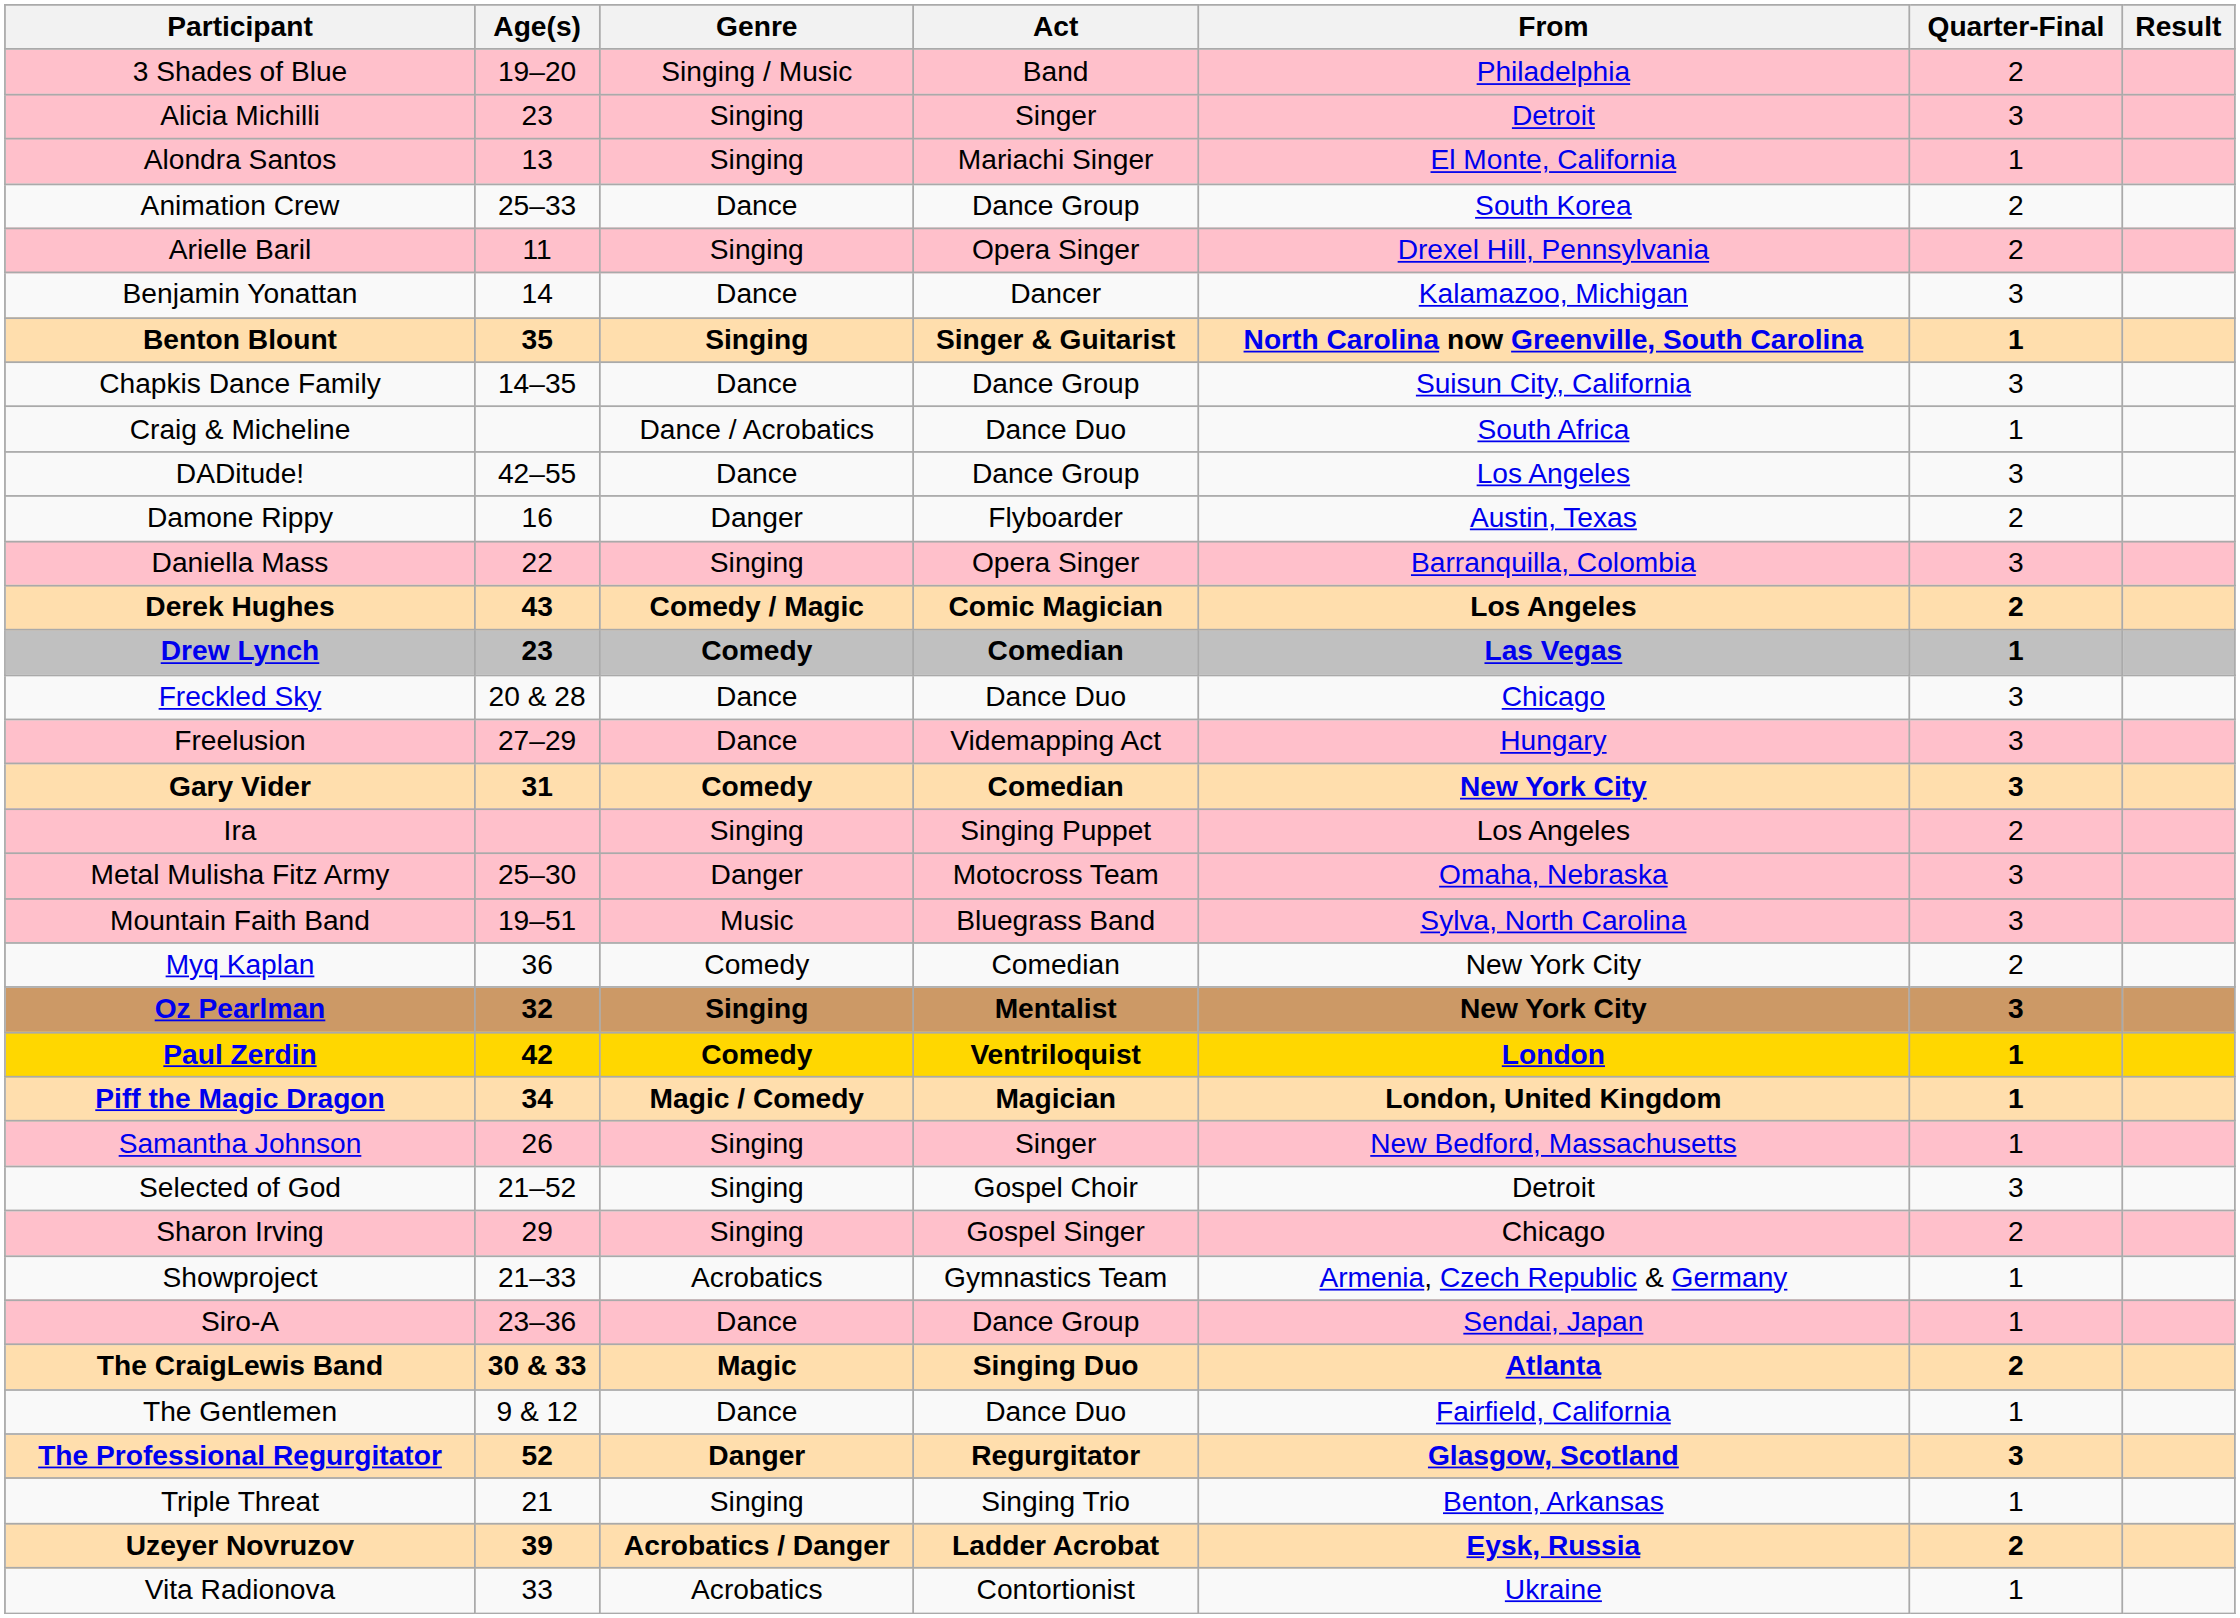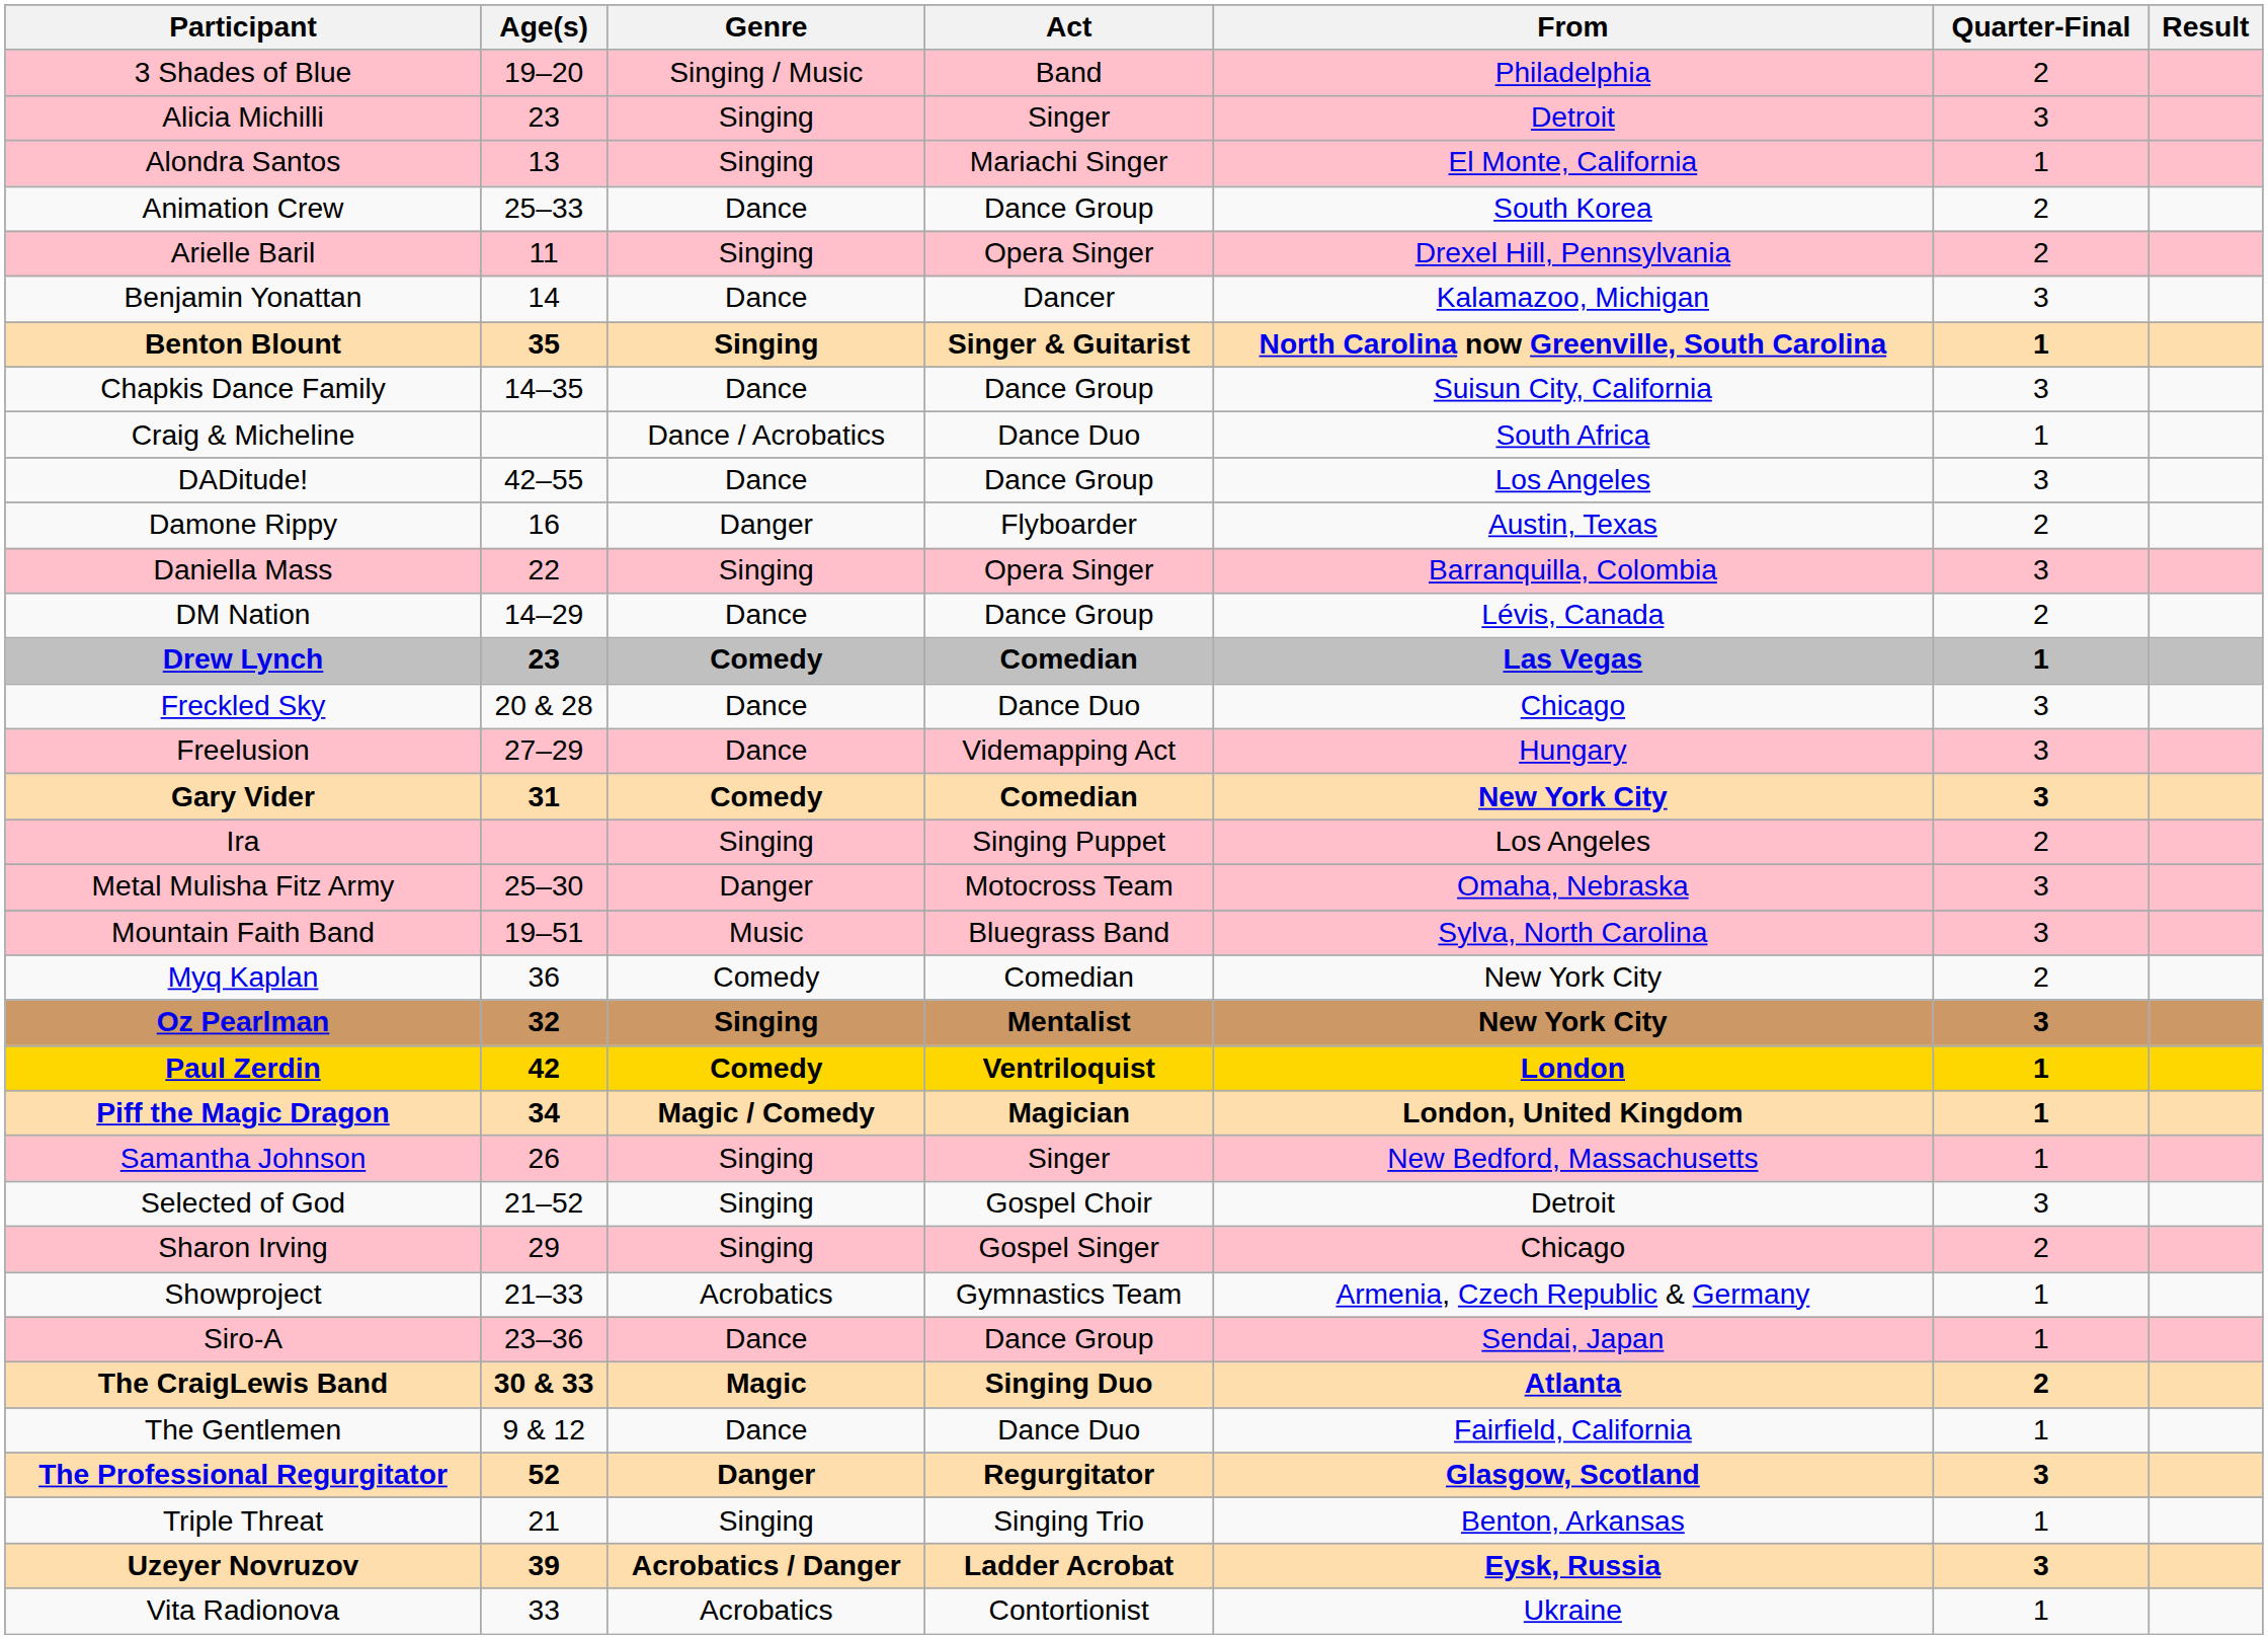 <table class="wikitable sortable" style="margin-left: auto; margin-right: auto; border: none; width:80%; text-align:center;">
 <tr valign="top">
 <th>Participant</th>
 <th class="unsortable">Age(s) </th>
 <th>Genre</th>
 <th class="unsortable">Act</th>
 <th>From</th>
 <th>Quarter-Final</th>
 <th>Result</th>
 </tr>
 <tr style="background:pink;">
 <td>3 Shades of Blue</td>
 <td>19–20</td>
 <td>Singing / Music</td>
 <td>Band</td>
 <td><a href='#'>Philadelphia</a></td>
 <td>2</td>
 <td></td>
 </tr>
 <tr style="background:pink;">
 <td>Alicia Michilli</td>
 <td>23</td>
 <td>Singing</td>
 <td>Singer</td>
 <td><a href='#'>Detroit</a></td>
 <td>3</td>
 <td></td>
 </tr>
 <tr style="background:pink;">
 <td>Alondra Santos </td>
 <td>13</td>
 <td>Singing</td>
 <td>Mariachi Singer</td>
 <td><a href='#'>El Monte, California</a></td>
 <td>1</td>
 <td></td>
 </tr>
 <tr>
 <td>Animation Crew</td>
 <td>25–33</td>
 <td>Dance</td>
 <td>Dance Group</td>
 <td><a href='#'>South Korea</a></td>
 <td>2</td>
 <td></td>
 </tr>
 <tr style="background:pink;">
 <td>Arielle Baril </td>
 <td>11</td>
 <td>Singing</td>
 <td>Opera Singer</td>
 <td><a href='#'>Drexel Hill, Pennsylvania</a></td>
 <td>2</td>
 <td></td>
 </tr>
 <tr>
 <td>Benjamin Yonattan</td>
 <td>14</td>
 <td>Dance</td>
 <td>Dancer</td>
 <td><a href='#'>Kalamazoo, Michigan</a></td>
 <td>3</td>
 <td></td>
 </tr>
 <tr bgcolor=NavajoWhite>
 <td><strong>Benton Blount</strong></td>
 <td><strong>35</strong></td>
 <td><strong>Singing</strong></td>
 <td><strong>Singer & Guitarist</strong></td>
 <td><strong><a href='#'>North Carolina</a> now <a href='#'>Greenville, South Carolina</a></strong></td>
 <td><strong>1</strong></td>
 <td><strong></strong></td>
 </tr>
 <tr>
 <td>Chapkis Dance Family</td>
 <td>14–35</td>
 <td>Dance</td>
 <td>Dance Group</td>
 <td><a href='#'>Suisun City, California</a></td>
 <td>3</td>
 <td></td>
 </tr>
 <tr>
 <td>Craig & Micheline </td>
 <td> </td>
 <td>Dance / Acrobatics</td>
 <td>Dance Duo</td>
 <td><a href='#'>South Africa</a></td>
 <td>1</td>
 <td></td>
 </tr>
 <tr>
 <td>DADitude! </td>
 <td>42–55</td>
 <td>Dance</td>
 <td>Dance Group</td>
 <td><a href='#'>Los Angeles</a></td>
 <td>3</td>
 <td></td>
 </tr>
 <tr>
 <td>Damone Rippy </td>
 <td>16</td>
 <td>Danger</td>
 <td>Flyboarder</td>
 <td><a href='#'>Austin, Texas</a></td>
 <td>2</td>
 <td></td>
 </tr>
 <tr style="background:pink;">
 <td>Daniella Mass</td>
 <td>22</td>
 <td>Singing</td>
 <td>Opera Singer</td>
 <td><a href='#'>Barranquilla, Colombia</a></td>
 <td>3</td>
 <td></td>
 </tr>
-<tr style="background:NavajoWhite;">
-<td><strong>Derek Hughes</strong></td>
-<td><strong>43</strong></td>
-<td><strong>Comedy / Magic</strong></td>
-<td><strong>Comic Magician</strong></td>
-<td><strong>Los Angeles</strong></td>
-<td><strong>2</strong></td>
-<td><strong></strong></td>
+<tr>
+<td>DM Nation</td>
+<td>14–29</td>
+<td>Dance</td>
+<td>Dance Group</td>
+<td><a href='#'>Lévis, Canada</a></td>
+<td>2</td>
+<td></td>
 </tr>
 <tr style="background:silver;">
 <td><strong><a href='#'>Drew Lynch</a></strong> </td>
 <td><strong>23</strong></td>
 <td><strong>Comedy</strong></td>
 <td><strong>Comedian</strong></td>
 <td><strong><a href='#'>Las Vegas</a></strong></td>
 <td><strong>1</strong></td>
 <td><strong></strong></td>
 </tr>
 <tr>
 <td><a href='#'>Freckled Sky</a> </td>
 <td>20 & 28</td>
 <td>Dance</td>
 <td>Dance Duo</td>
 <td><a href='#'>Chicago</a></td>
 <td>3</td>
 <td></td>
 </tr>
 <tr style="background:pink;">
 <td>Freelusion</td>
 <td>27–29</td>
 <td>Dance</td>
 <td>Videmapping Act</td>
 <td><a href='#'>Hungary</a></td>
 <td>3</td>
 <td></td>
 </tr>
 <tr style="background:NavajoWhite;">
 <td><strong>Gary Vider</strong></td>
 <td><strong>31</strong></td>
 <td><strong>Comedy</strong></td>
 <td><strong>Comedian</strong></td>
 <td><strong><a href='#'>New York City</a></strong></td>
 <td><strong>3</strong></td>
 <td><strong></strong></td>
 </tr>
 <tr style="background:pink;">
 <td>Ira</td>
 <td> </td>
 <td>Singing</td>
 <td>Singing Puppet</td>
 <td>Los Angeles </td>
 <td>2</td>
 <td></td>
 </tr>
 <tr style="background:pink;">
 <td>Metal Mulisha Fitz Army </td>
 <td>25–30</td>
 <td>Danger</td>
 <td>Motocross Team</td>
 <td><a href='#'>Omaha, Nebraska</a></td>
 <td>3</td>
 <td></td>
 </tr>
 <tr style="background:pink;">
 <td>Mountain Faith Band</td>
 <td>19–51</td>
 <td>Music</td>
 <td>Bluegrass Band</td>
 <td><a href='#'>Sylva, North Carolina</a></td>
 <td>3</td>
 <td></td>
 </tr>
 <tr>
 <td><a href='#'>Myq Kaplan</a></td>
 <td>36</td>
 <td>Comedy</td>
 <td>Comedian</td>
 <td>New York City</td>
 <td>2</td>
 <td></td>
 </tr>
 <tr style="background:#c96;">
 <td><strong><a href='#'>Oz Pearlman</a></strong></td>
 <td><strong>32</strong></td>
 <td><strong>Singing</strong></td>
 <td><strong>Mentalist</strong></td>
 <td><strong>New York City</strong></td>
 <td><strong>3</strong></td>
 <td><strong></strong></td>
 </tr>
 <tr style="color:black; background:gold;">
 <td><strong><a href='#'>Paul Zerdin</a></strong> </td>
 <td><strong>42</strong></td>
 <td><strong>Comedy</strong></td>
 <td><strong>Ventriloquist</strong></td>
 <td><strong><a href='#'>London</a></strong></td>
 <td><strong>1</strong></td>
 <td><strong></strong></td>
 </tr>
 <tr style="background:NavajoWhite;">
 <td><strong><a href='#'>Piff the Magic Dragon</a></strong> </td>
 <td><strong>34</strong></td>
 <td><strong>Magic / Comedy</strong></td>
 <td><strong>Magician</strong></td>
 <td><strong>London, United Kingdom</strong></td>
 <td><strong>1</strong></td>
 <td><strong></strong></td>
 </tr>
 <tr style="background:pink;">
 <td><a href='#'>Samantha Johnson</a></td>
 <td>26</td>
 <td>Singing</td>
 <td>Singer</td>
 <td><a href='#'>New Bedford, Massachusetts</a></td>
 <td>1</td>
 <td></td>
 </tr>
 <tr>
 <td>Selected of God</td>
 <td>21–52</td>
 <td>Singing</td>
 <td>Gospel Choir</td>
 <td>Detroit</td>
 <td>3</td>
 <td></td>
 </tr>
 <tr style="background:pink;">
 <td>Sharon Irving </td>
 <td>29</td>
 <td>Singing</td>
 <td>Gospel Singer</td>
 <td>Chicago</td>
 <td>2</td>
 <td></td>
 </tr>
 <tr>
 <td>Showproject </td>
 <td>21–33</td>
 <td>Acrobatics</td>
 <td>Gymnastics Team</td>
 <td><a href='#'>Armenia</a>, <a href='#'>Czech Republic</a> & <a href='#'>Germany</a> </td>
 <td>1</td>
 <td></td>
 </tr>
 <tr style="background:pink;">
 <td>Siro-A </td>
 <td>23–36</td>
 <td>Dance</td>
 <td>Dance Group</td>
 <td><a href='#'>Sendai, Japan</a></td>
 <td>1</td>
 <td></td>
 </tr>
 <tr style="background:Navajowhite">
 <td><strong>The CraigLewis Band</strong> </td>
 <td><strong>30 & 33</strong></td>
 <td><strong>Magic</strong></td>
 <td><strong>Singing Duo</strong></td>
 <td><strong><a href='#'>Atlanta</a></strong></td>
 <td><strong>2</strong></td>
 <td><strong></strong></td>
 </tr>
 <tr>
 <td>The Gentlemen</td>
 <td>9 & 12</td>
 <td>Dance</td>
 <td>Dance Duo</td>
 <td><a href='#'>Fairfield, California</a></td>
 <td>1</td>
 <td></td>
 </tr>
 <tr style="background:Navajowhite">
 <td><strong><a href='#'>The Professional Regurgitator</a></strong></td>
 <td><strong>52</strong></td>
 <td><strong>Danger</strong></td>
 <td><strong>Regurgitator</strong></td>
 <td><strong><a href='#'>Glasgow, Scotland</a></strong></td>
 <td><strong>3</strong></td>
 <td><strong></strong></td>
 </tr>
 <tr>
 <td>Triple Threat</td>
 <td>21</td>
 <td>Singing</td>
 <td>Singing Trio</td>
 <td><a href='#'>Benton, Arkansas</a></td>
 <td>1</td>
 <td></td>
 </tr>
 <tr style="background:Navajowhite">
 <td><strong>Uzeyer Novruzov</strong></td>
 <td><strong>39</strong></td>
 <td><strong>Acrobatics / Danger</strong></td>
 <td><strong>Ladder Acrobat</strong></td>
 <td><strong><a href='#'>Eysk, Russia</a></strong></td>
-<td><strong>2</strong></td>
+<td><strong>3</strong></td>
 <td><strong></strong></td>
 </tr>
 <tr>
 <td>Vita Radionova</td>
 <td>33</td>
 <td>Acrobatics</td>
 <td>Contortionist</td>
 <td><a href='#'>Ukraine</a></td>
 <td>1</td>
 <td></td>
 </tr>
 </table>
